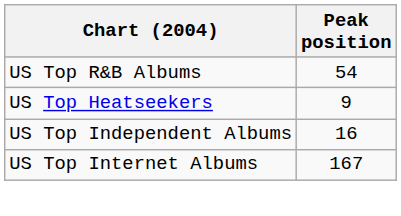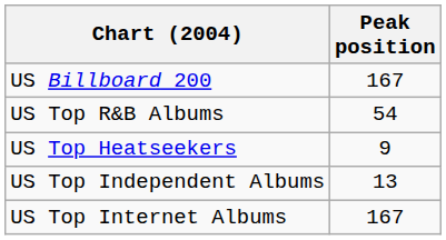 <table class="wikitable">
 <tr>
 <th>Chart (2004)</th>
 <th>Peak<br>position</th>
+</tr>
+<tr>
+<td>US <a href='#'><em>Billboard</em> 200</a></td>
+<td align="center">167</td>
 </tr>
 <tr>
 <td>US Top R&B Albums</td>
 <td align="center">54</td>
 </tr>
 <tr>
 <td>US <a href='#'>Top Heatseekers</a></td>
 <td align="center">9</td>
 </tr>
 <tr>
 <td>US Top Independent Albums</td>
-<td align="center">16</td>
+<td align="center">13</td>
 </tr>
 <tr>
 <td>US Top Internet Albums</td>
 <td align="center">167</td>
 </tr>
 </table>
